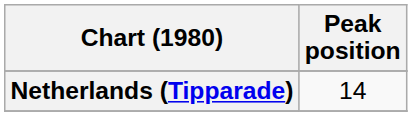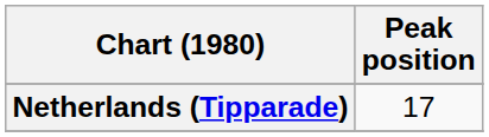 <table class="wikitable sortable plainrowheaders" style="text-align:center">
 <tr>
 <th scope="col">Chart (1980)</th>
 <th scope="col">Peak<br>position</th>
 </tr>
 <tr>
 </tr>
 <tr>
 <th scope="row">Netherlands (<a href='#'>Tipparade</a>)</th>
-<td>14</td>
+<td>17</td>
 </tr>
 <tr>
 </tr>
 <tr>
 </tr>
 <tr>
 </tr>
 </table>
